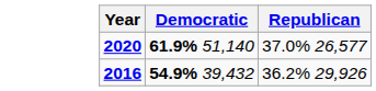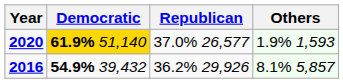 <table class="wikitable" style="float:right; font-size:95%;">
 <tr>
 <th style="text-align:center;">Year</th>
 <th style="text-align:center;"><a href='#'>Democratic</a></th>
 <th style="text-align:center;"><a href='#'>Republican</a></th>
+<th style="text-align:center;">Others</th>
 </tr>
 <tr>
 <td style="text-align:center;" ><strong><a href='#'>2020</a></strong></td>
-<td style="text-align:center;" ><strong>61.9%</strong> <em>51,140</em></td>
+<td style="background: gold; text-align:center;" ><strong>61.9%</strong> <em>51,140</em></td>
 <td style="text-align:center;" >37.0% <em>26,577</em></td>
+<td style="text-align:center; background:honeyDew;">1.9% <em>1,593</em></td>
 </tr>
 <tr>
 <td style="text-align:center;" ><strong><a href='#'>2016</a></strong></td>
 <td style="text-align:center;" ><strong>54.9%</strong> <em>39,432</em></td>
 <td style="text-align:center;" >36.2% <em>29,926</em></td>
+<td style="text-align:center; background:honeyDew;">8.1% <em>5,857</em></td>
 </tr>
 </table>
